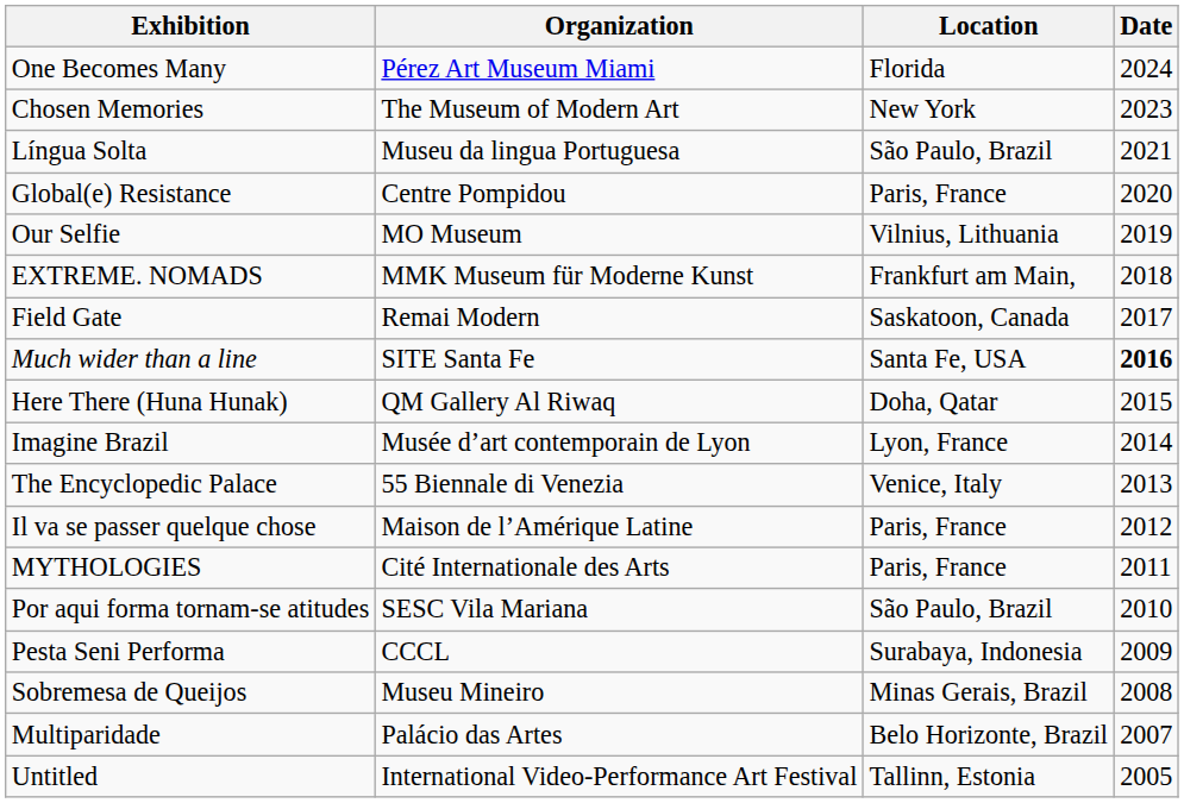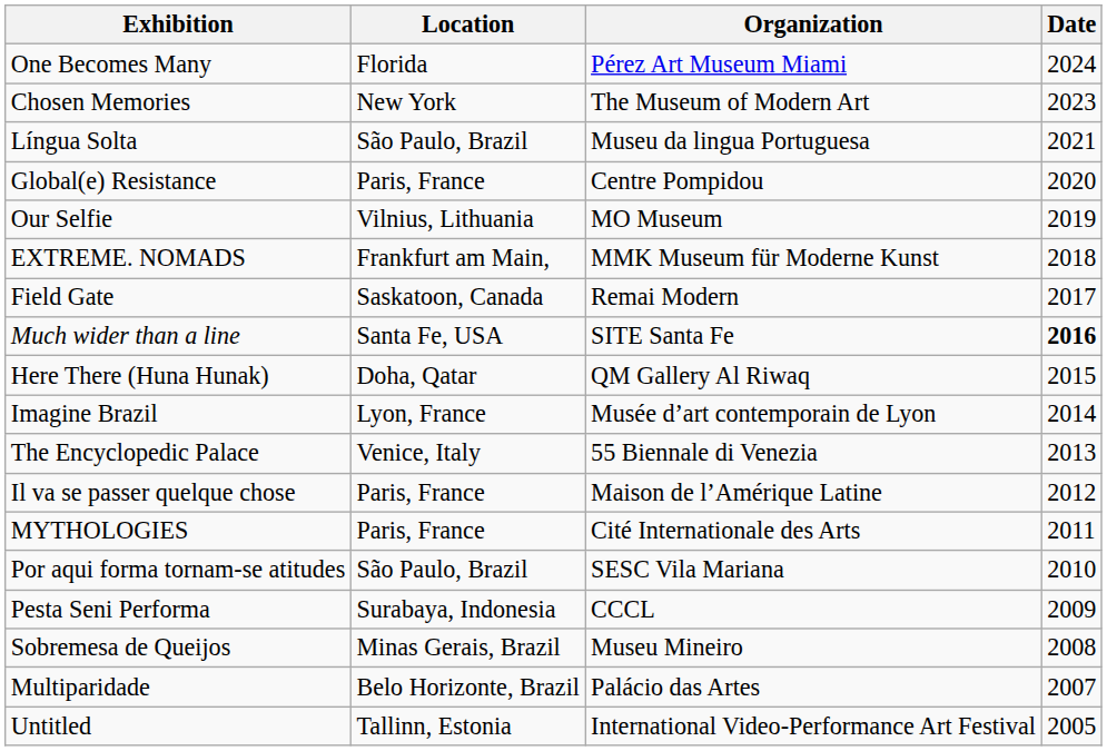 <table class="wikitable">
 <tr>
 <th>Exhibition</th>
+<th>Location</th>
 <th>Organization</th>
-<th>Location</th>
 <th>Date</th>
 </tr>
 <tr>
 <td>One Becomes Many</td>
+<td>Florida</td>
 <td><a href='#'>Pérez Art Museum Miami</a></td>
-<td>Florida</td>
 <td>2024</td>
 </tr>
 <tr>
 <td>Chosen Memories</td>
+<td>New York</td>
 <td>The Museum of Modern Art</td>
-<td>New York</td>
 <td>2023</td>
 </tr>
 <tr>
 <td>Língua Solta</td>
+<td>São Paulo, Brazil</td>
 <td>Museu da lingua Portuguesa</td>
-<td>São Paulo, Brazil</td>
 <td>2021</td>
 </tr>
 <tr>
 <td>Global(e) Resistance</td>
+<td>Paris, France</td>
 <td>Centre Pompidou</td>
-<td>Paris, France</td>
 <td>2020</td>
 </tr>
 <tr>
 <td>Our Selfie</td>
+<td>Vilnius, Lithuania</td>
 <td>MO Museum</td>
-<td>Vilnius, Lithuania</td>
 <td>2019</td>
 </tr>
 <tr>
 <td>EXTREME. NOMADS</td>
+<td>Frankfurt am Main,</td>
 <td>MMK Museum für Moderne Kunst</td>
-<td>Frankfurt am Main,</td>
 <td>2018</td>
 </tr>
 <tr>
 <td>Field Gate</td>
+<td>Saskatoon, Canada</td>
 <td>Remai Modern</td>
-<td>Saskatoon, Canada</td>
 <td>2017</td>
 </tr>
 <tr>
 <td><em>Much wider than a line</em></td>
+<td>Santa Fe, USA</td>
 <td>SITE Santa Fe</td>
-<td>Santa Fe, USA</td>
 <td><strong>2016</strong></td>
 </tr>
 <tr>
 <td>Here There (Huna Hunak)</td>
+<td>Doha, Qatar</td>
 <td>QM Gallery Al Riwaq</td>
-<td>Doha, Qatar</td>
 <td>2015</td>
 </tr>
 <tr>
 <td>Imagine Brazil</td>
+<td>Lyon, France</td>
 <td>Musée d’art contemporain de Lyon</td>
-<td>Lyon, France</td>
 <td>2014</td>
 </tr>
 <tr>
 <td>The Encyclopedic Palace</td>
+<td>Venice, Italy</td>
 <td>55 Biennale di Venezia</td>
-<td>Venice, Italy</td>
 <td>2013</td>
 </tr>
 <tr>
 <td>Il va se passer quelque chose</td>
+<td>Paris, France</td>
 <td>Maison de l’Amérique Latine</td>
-<td>Paris, France</td>
 <td>2012</td>
 </tr>
 <tr>
 <td>MYTHOLOGIES</td>
+<td>Paris, France</td>
 <td>Cité Internationale des Arts</td>
-<td>Paris, France</td>
 <td>2011</td>
 </tr>
 <tr>
 <td>Por aqui forma tornam-se atitudes</td>
+<td>São Paulo, Brazil</td>
 <td>SESC Vila Mariana</td>
-<td>São Paulo, Brazil</td>
 <td>2010</td>
 </tr>
 <tr>
 <td>Pesta Seni Performa</td>
+<td>Surabaya, Indonesia</td>
 <td>CCCL</td>
-<td>Surabaya, Indonesia</td>
 <td>2009</td>
 </tr>
 <tr>
 <td>Sobremesa de Queijos</td>
+<td>Minas Gerais, Brazil</td>
 <td>Museu Mineiro</td>
-<td>Minas Gerais, Brazil</td>
 <td>2008</td>
 </tr>
 <tr>
 <td>Multiparidade</td>
+<td>Belo Horizonte, Brazil</td>
 <td>Palácio das Artes</td>
-<td>Belo Horizonte, Brazil</td>
 <td>2007</td>
 </tr>
 <tr>
 <td>Untitled</td>
+<td>Tallinn, Estonia</td>
 <td>International Video-Performance Art Festival</td>
-<td>Tallinn, Estonia</td>
 <td>2005</td>
 </tr>
 </table>
